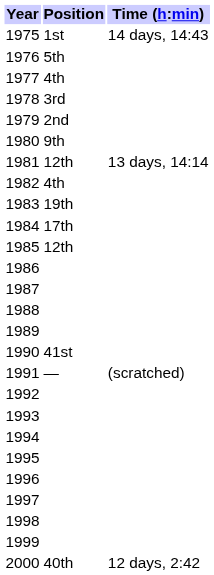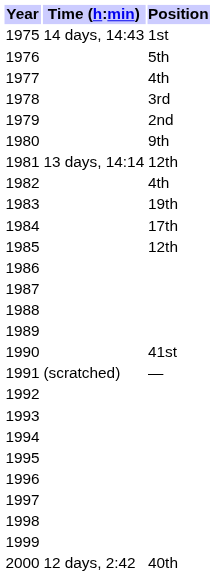 <table align="right" class="toccolours" style="margin: 0 .4em; font-size: 100%">
 <tr>
 <th style="background: #ccf">Year</th>
+<th style="background: #ccf">Time (<a href='#'>h</a>:<a href='#'>min</a>)</th>
 <th style="background: #ccf">Position</th>
-<th style="background: #ccf">Time (<a href='#'>h</a>:<a href='#'>min</a>)</th>
 </tr>
 <tr>
 <td>1975</td>
+<td>14 days, 14:43</td>
 <td>1st</td>
-<td>14 days, 14:43</td>
 </tr>
 <tr>
 <td>1976</td>
+<td></td>
 <td>5th</td>
-<td></td>
 </tr>
 <tr>
 <td>1977</td>
+<td></td>
 <td>4th</td>
-<td></td>
 </tr>
 <tr>
 <td>1978</td>
+<td></td>
 <td>3rd</td>
-<td></td>
 </tr>
 <tr>
 <td>1979</td>
+<td></td>
 <td>2nd</td>
-<td></td>
 </tr>
 <tr>
 <td>1980</td>
+<td></td>
 <td>9th</td>
-<td></td>
 </tr>
 <tr>
 <td>1981</td>
+<td>13 days, 14:14</td>
 <td>12th</td>
-<td>13 days, 14:14</td>
 </tr>
 <tr>
 <td>1982</td>
+<td></td>
 <td>4th</td>
-<td></td>
 </tr>
 <tr>
 <td>1983</td>
+<td></td>
 <td>19th</td>
-<td></td>
 </tr>
 <tr>
 <td>1984</td>
+<td></td>
 <td>17th</td>
-<td></td>
 </tr>
 <tr>
 <td>1985</td>
+<td></td>
 <td>12th</td>
-<td></td>
 </tr>
 <tr>
 <td>1986</td>
 <td></td>
 <td></td>
 </tr>
 <tr>
 <td>1987</td>
 <td></td>
 <td></td>
 </tr>
 <tr>
 <td>1988</td>
 <td></td>
 <td></td>
 </tr>
 <tr>
 <td>1989</td>
 <td></td>
 <td></td>
 </tr>
 <tr>
 <td>1990</td>
+<td></td>
 <td>41st</td>
-<td></td>
 </tr>
 <tr>
 <td>1991</td>
+<td>(scratched)</td>
 <td>—</td>
-<td>(scratched)</td>
 </tr>
 <tr>
 <td>1992</td>
 <td></td>
 <td></td>
 </tr>
 <tr>
 <td>1993</td>
 <td></td>
 <td></td>
 </tr>
 <tr>
 <td>1994</td>
 <td></td>
 <td></td>
 </tr>
 <tr>
 <td>1995</td>
 <td></td>
 <td></td>
 </tr>
 <tr>
 <td>1996</td>
 <td></td>
 <td></td>
 </tr>
 <tr>
 <td>1997</td>
 <td></td>
 <td></td>
 </tr>
 <tr>
 <td>1998</td>
 <td></td>
 <td></td>
 </tr>
 <tr>
 <td>1999</td>
 <td></td>
 <td></td>
 </tr>
 <tr>
 <td>2000</td>
+<td>12 days, 2:42</td>
 <td>40th</td>
-<td>12 days, 2:42</td>
 </tr>
 </table>
